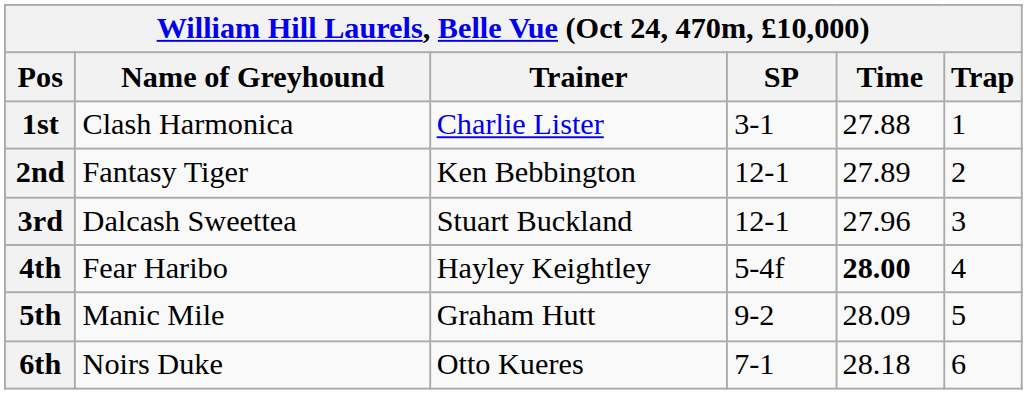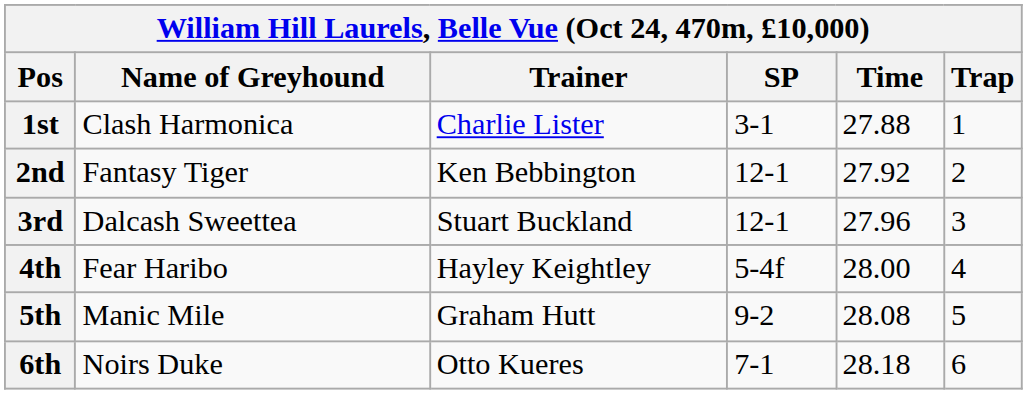 <table class="wikitable">
 <tr>
 <th colspan="6"><a href='#'>William Hill Laurels</a>, <a href='#'>Belle Vue</a> (Oct 24, 470m, £10,000)</th>
 </tr>
 <tr>
 <th width=30>Pos</th>
 <th width=180>Name of Greyhound</th>
 <th width=150>Trainer</th>
 <th width=50>SP</th>
 <th width=50>Time</th>
 <th width=30>Trap</th>
 </tr>
 <tr>
 <th>1st</th>
 <td>Clash Harmonica</td>
 <td><a href='#'>Charlie Lister</a></td>
 <td>3-1</td>
 <td>27.88</td>
 <td>1</td>
 </tr>
 <tr>
 <th>2nd</th>
 <td>Fantasy Tiger</td>
 <td>Ken Bebbington</td>
 <td>12-1</td>
-<td>27.89</td>
+<td>27.92</td>
 <td>2</td>
 </tr>
 <tr>
 <th>3rd</th>
 <td>Dalcash Sweettea</td>
 <td>Stuart Buckland</td>
 <td>12-1</td>
 <td>27.96</td>
 <td>3</td>
 </tr>
 <tr>
 <th>4th</th>
 <td>Fear Haribo</td>
 <td>Hayley Keightley</td>
 <td>5-4f</td>
-<td><strong>28.00</strong></td>
+<td>28.00</td>
 <td>4</td>
 </tr>
 <tr>
 <th>5th</th>
 <td>Manic Mile</td>
 <td>Graham Hutt</td>
 <td>9-2</td>
-<td>28.09</td>
+<td>28.08</td>
 <td>5</td>
 </tr>
 <tr>
 <th>6th</th>
 <td>Noirs Duke</td>
 <td>Otto Kueres</td>
 <td>7-1</td>
 <td>28.18</td>
 <td>6</td>
 </tr>
 </table>
